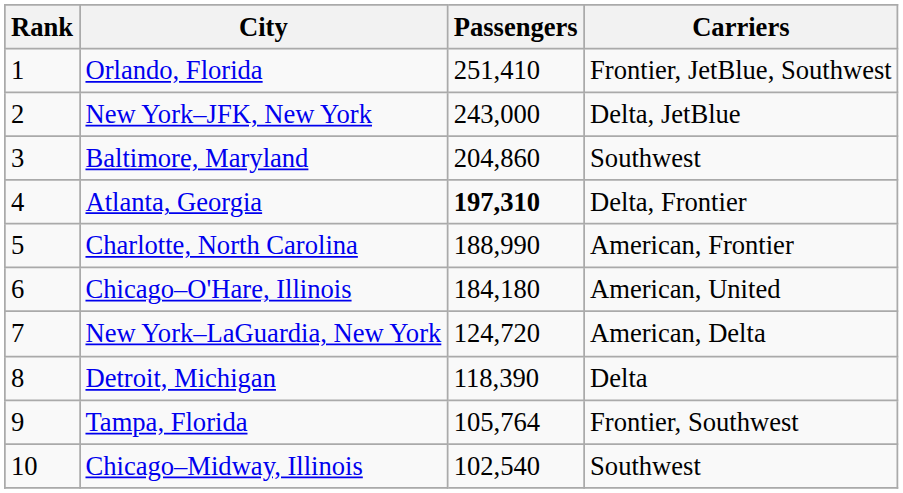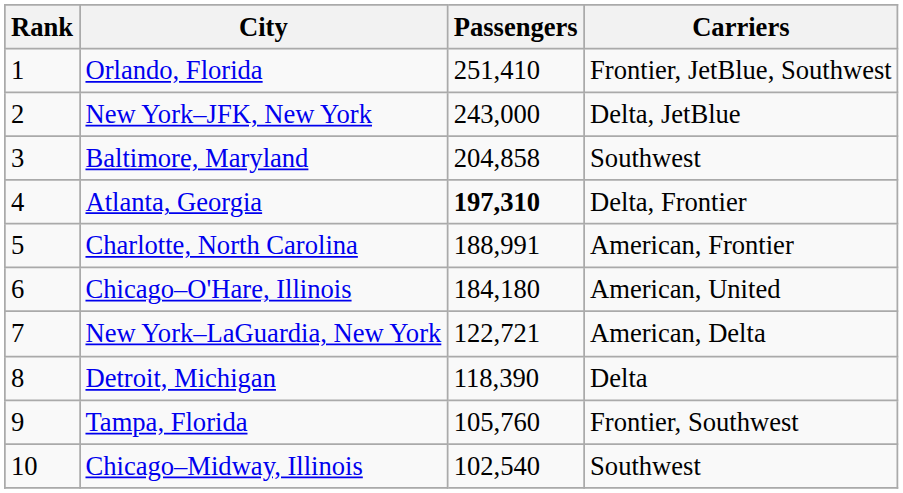 <table class="wikitable sortable" style="font-size: 95%;">
 <tr>
 <th>Rank</th>
 <th>City</th>
 <th>Passengers</th>
 <th>Carriers</th>
 </tr>
 <tr>
 <td>1</td>
 <td> <a href='#'>Orlando, Florida</a></td>
 <td>251,410</td>
 <td>Frontier, JetBlue, Southwest</td>
 </tr>
 <tr>
 <td>2</td>
 <td> <a href='#'>New York–JFK, New York</a></td>
 <td>243,000</td>
 <td>Delta, JetBlue</td>
 </tr>
 <tr>
 <td>3</td>
 <td> <a href='#'>Baltimore, Maryland</a></td>
-<td>204,860</td>
+<td>204,858</td>
 <td>Southwest</td>
 </tr>
 <tr>
 <td>4</td>
 <td> <a href='#'>Atlanta, Georgia</a></td>
 <td><strong>197,310</strong></td>
 <td>Delta, Frontier</td>
 </tr>
 <tr>
 <td>5</td>
 <td> <a href='#'>Charlotte, North Carolina</a></td>
-<td>188,990</td>
+<td>188,991</td>
 <td>American, Frontier</td>
 </tr>
 <tr>
 <td>6</td>
 <td> <a href='#'>Chicago–O'Hare, Illinois</a></td>
 <td>184,180</td>
 <td>American, United</td>
 </tr>
 <tr>
 <td>7</td>
 <td> <a href='#'>New York–LaGuardia, New York</a></td>
-<td>124,720</td>
+<td>122,721</td>
 <td>American, Delta</td>
 </tr>
 <tr>
 <td>8</td>
 <td> <a href='#'>Detroit, Michigan</a></td>
 <td>118,390</td>
 <td>Delta</td>
 </tr>
 <tr>
 <td>9</td>
 <td> <a href='#'>Tampa, Florida</a></td>
-<td>105,764</td>
+<td>105,760</td>
 <td>Frontier, Southwest</td>
 </tr>
 <tr>
 <td>10</td>
 <td> <a href='#'>Chicago–Midway, Illinois</a></td>
 <td>102,540</td>
 <td>Southwest</td>
 </tr>
 </table>
